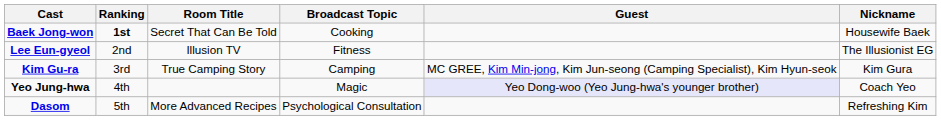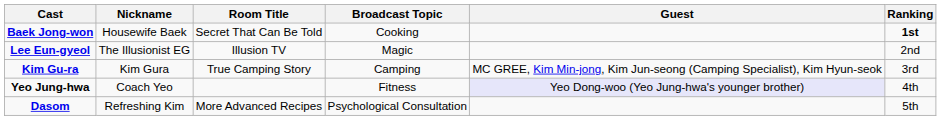 <table class="wikitable" style="font-size:90%;">
 <tr>
 <th>Cast</th>
-<th>Ranking</th>
+<th>Nickname</th>
 <th>Room Title</th>
 <th>Broadcast Topic</th>
 <th>Guest</th>
-<th>Nickname</th>
+<th>Ranking</th>
 </tr>
 <tr align="center">
 <td><strong><a href='#'>Baek Jong-won</a></strong></td>
-<td><strong>1st</strong></td>
+<td>Housewife Baek</td>
 <td>Secret That Can Be Told</td>
 <td>Cooking</td>
 <td></td>
-<td>Housewife Baek</td>
+<td><strong>1st</strong></td>
 </tr>
 <tr align="center">
 <td><strong><a href='#'>Lee Eun-gyeol</a></strong></td>
+<td>The Illusionist EG</td>
+<td>Illusion TV</td>
+<td>Magic</td>
+<td></td>
 <td>2nd</td>
-<td>Illusion TV</td>
-<td>Fitness</td>
-<td></td>
-<td>The Illusionist EG</td>
 </tr>
 <tr align="center">
 <td><strong><a href='#'>Kim Gu-ra</a></strong></td>
-<td>3rd</td>
+<td>Kim Gura</td>
 <td>True Camping Story</td>
 <td>Camping</td>
 <td>MC GREE, <a href='#'>Kim Min-jong</a>, Kim Jun-seong (Camping Specialist), Kim Hyun-seok</td>
-<td>Kim Gura</td>
+<td>3rd</td>
 </tr>
 <tr align="center">
 <td><strong>Yeo Jung-hwa</strong></td>
+<td>Coach Yeo</td>
+<td></td>
+<td>Fitness</td>
+<td style="background: lavender;">Yeo Dong-woo (Yeo Jung-hwa's younger brother)</td>
 <td>4th</td>
-<td></td>
-<td>Magic</td>
-<td style="background: lavender;">Yeo Dong-woo (Yeo Jung-hwa's younger brother)</td>
-<td>Coach Yeo</td>
 </tr>
 <tr align="center">
 <td><strong><a href='#'>Dasom</a></strong></td>
-<td>5th</td>
+<td>Refreshing Kim</td>
 <td>More Advanced Recipes</td>
 <td>Psychological Consultation</td>
 <td></td>
-<td>Refreshing Kim</td>
+<td>5th</td>
 </tr>
 </table>
